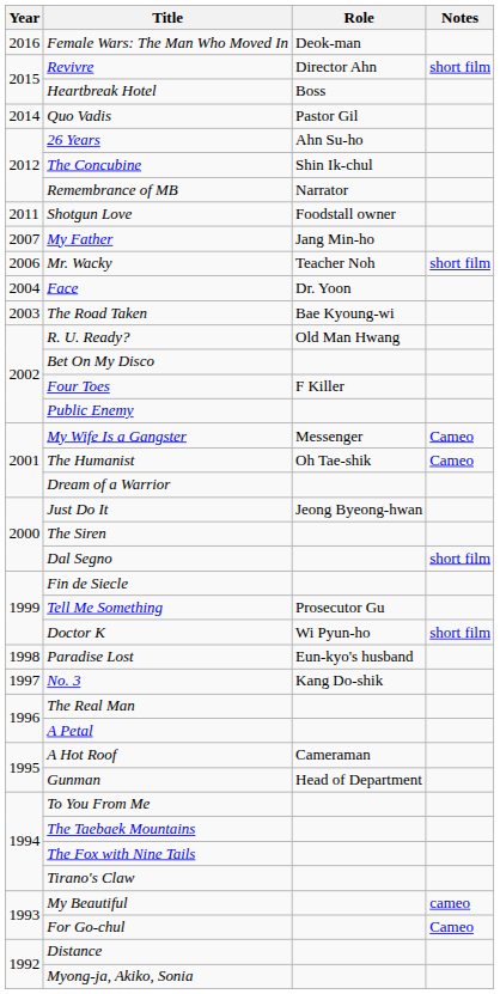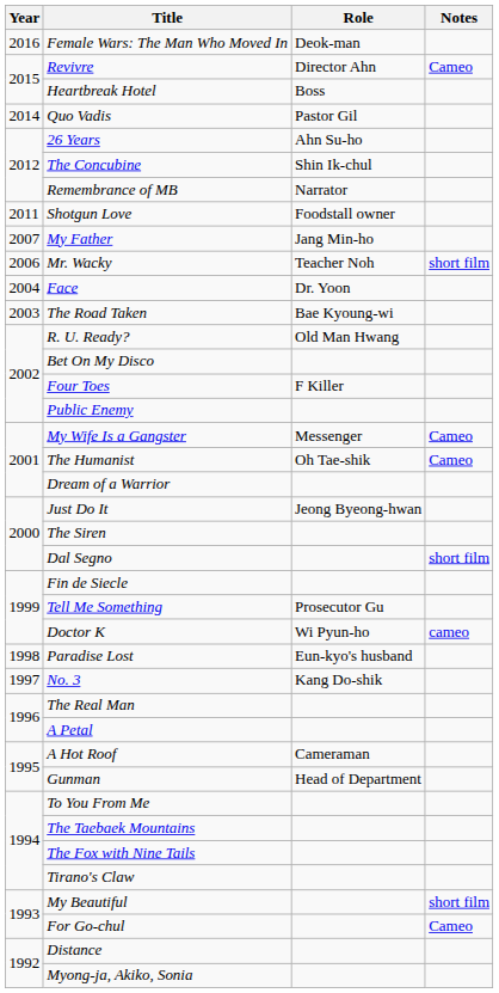 <table class="wikitable sortable">
 <tr>
 <th>Year</th>
 <th>Title</th>
 <th>Role</th>
 <th>Notes</th>
 </tr>
 <tr>
 <td>2016</td>
 <td><em>Female Wars: The Man Who Moved In</em></td>
 <td>Deok-man</td>
 <td></td>
 </tr>
 <tr>
 <td rowspan=2>2015</td>
 <td><em><a href='#'>Revivre</a></em></td>
 <td>Director Ahn</td>
-<td><a href='#'>short film</a></td>
+<td><a href='#'>Cameo</a></td>
 </tr>
 <tr>
 <td><em>Heartbreak Hotel</em></td>
 <td>Boss</td>
 <td></td>
 </tr>
 <tr>
 <td>2014</td>
 <td><em>Quo Vadis</em></td>
 <td>Pastor Gil</td>
 <td></td>
 </tr>
 <tr>
 <td rowspan=3>2012</td>
 <td><em><a href='#'>26 Years</a></em></td>
 <td>Ahn Su-ho</td>
 <td></td>
 </tr>
 <tr>
 <td><em><a href='#'>The Concubine</a></em></td>
 <td>Shin Ik-chul</td>
 <td></td>
 </tr>
 <tr>
 <td><em>Remembrance of MB</em></td>
 <td>Narrator</td>
 <td></td>
 </tr>
 <tr>
 <td>2011</td>
 <td><em>Shotgun Love</em></td>
 <td>Foodstall owner</td>
 <td></td>
 </tr>
 <tr>
 <td>2007</td>
 <td><em><a href='#'>My Father</a></em></td>
 <td>Jang Min-ho</td>
 <td></td>
 </tr>
 <tr>
 <td>2006</td>
 <td><em>Mr. Wacky</em></td>
 <td>Teacher Noh</td>
 <td><a href='#'>short film</a></td>
 </tr>
 <tr>
 <td>2004</td>
 <td><em><a href='#'>Face</a></em></td>
 <td>Dr. Yoon</td>
 <td></td>
 </tr>
 <tr>
 <td>2003</td>
 <td><em>The Road Taken</em></td>
 <td>Bae Kyoung-wi</td>
 <td></td>
 </tr>
 <tr>
 <td rowspan=4>2002</td>
 <td><em>R. U. Ready?</em></td>
 <td>Old Man Hwang</td>
 <td></td>
 </tr>
 <tr>
 <td><em>Bet On My Disco</em></td>
 <td></td>
 <td></td>
 </tr>
 <tr>
 <td><em><a href='#'>Four Toes</a></em></td>
 <td>F Killer</td>
 <td></td>
 </tr>
 <tr>
 <td><em><a href='#'>Public Enemy</a></em></td>
 <td></td>
 <td></td>
 </tr>
 <tr>
 <td rowspan=3>2001</td>
 <td><em><a href='#'>My Wife Is a Gangster</a></em></td>
 <td>Messenger</td>
 <td><a href='#'>Cameo</a></td>
 </tr>
 <tr>
 <td><em>The Humanist</em></td>
 <td>Oh Tae-shik</td>
 <td><a href='#'>Cameo</a></td>
 </tr>
 <tr>
 <td><em>Dream of a Warrior</em></td>
 <td></td>
 <td></td>
 </tr>
 <tr>
 <td rowspan=3>2000</td>
 <td><em>Just Do It</em></td>
 <td>Jeong Byeong-hwan</td>
 <td></td>
 </tr>
 <tr>
 <td><em>The Siren</em></td>
 <td></td>
 <td></td>
 </tr>
 <tr>
 <td><em>Dal Segno</em></td>
 <td></td>
 <td><a href='#'>short film</a></td>
 </tr>
 <tr>
 <td rowspan=3>1999</td>
 <td><em>Fin de Siecle</em></td>
 <td></td>
 <td></td>
 </tr>
 <tr>
 <td><em><a href='#'>Tell Me Something</a></em></td>
 <td>Prosecutor Gu</td>
 <td></td>
 </tr>
 <tr>
 <td><em>Doctor K</em></td>
 <td>Wi Pyun-ho</td>
-<td><a href='#'>short film</a></td>
+<td><a href='#'>cameo</a></td>
 </tr>
 <tr>
 <td>1998</td>
 <td><em>Paradise Lost</em></td>
 <td>Eun-kyo's husband</td>
 <td></td>
 </tr>
 <tr>
 <td>1997</td>
 <td><em><a href='#'>No. 3</a></em></td>
 <td>Kang Do-shik</td>
 <td></td>
 </tr>
 <tr>
 <td rowspan=2>1996</td>
 <td><em>The Real Man</em></td>
 <td></td>
 <td></td>
 </tr>
 <tr>
 <td><em><a href='#'>A Petal</a></em></td>
 <td></td>
 <td></td>
 </tr>
 <tr>
 <td rowspan=2>1995</td>
 <td><em>A Hot Roof</em></td>
 <td>Cameraman</td>
 <td></td>
 </tr>
 <tr>
 <td><em>Gunman</em></td>
 <td>Head of Department</td>
 <td></td>
 </tr>
 <tr>
 <td rowspan=4>1994</td>
 <td><em>To You From Me</em></td>
 <td></td>
 <td></td>
 </tr>
 <tr>
 <td><em><a href='#'>The Taebaek Mountains</a></em></td>
 <td></td>
 <td></td>
 </tr>
 <tr>
 <td><em><a href='#'>The Fox with Nine Tails</a></em></td>
 <td></td>
 <td></td>
 </tr>
 <tr>
 <td><em>Tirano's Claw</em></td>
 <td></td>
 <td></td>
 </tr>
 <tr>
 <td rowspan=2>1993</td>
 <td><em>My Beautiful</em></td>
 <td></td>
-<td><a href='#'>cameo</a></td>
+<td><a href='#'>short film</a></td>
 </tr>
 <tr>
 <td><em>For Go-chul</em></td>
 <td></td>
 <td><a href='#'>Cameo</a></td>
 </tr>
 <tr>
 <td rowspan=2>1992</td>
 <td><em>Distance</em></td>
 <td></td>
 <td></td>
 </tr>
 <tr>
 <td><em>Myong-ja, Akiko, Sonia</em></td>
 <td></td>
 <td></td>
 </tr>
 </table>
